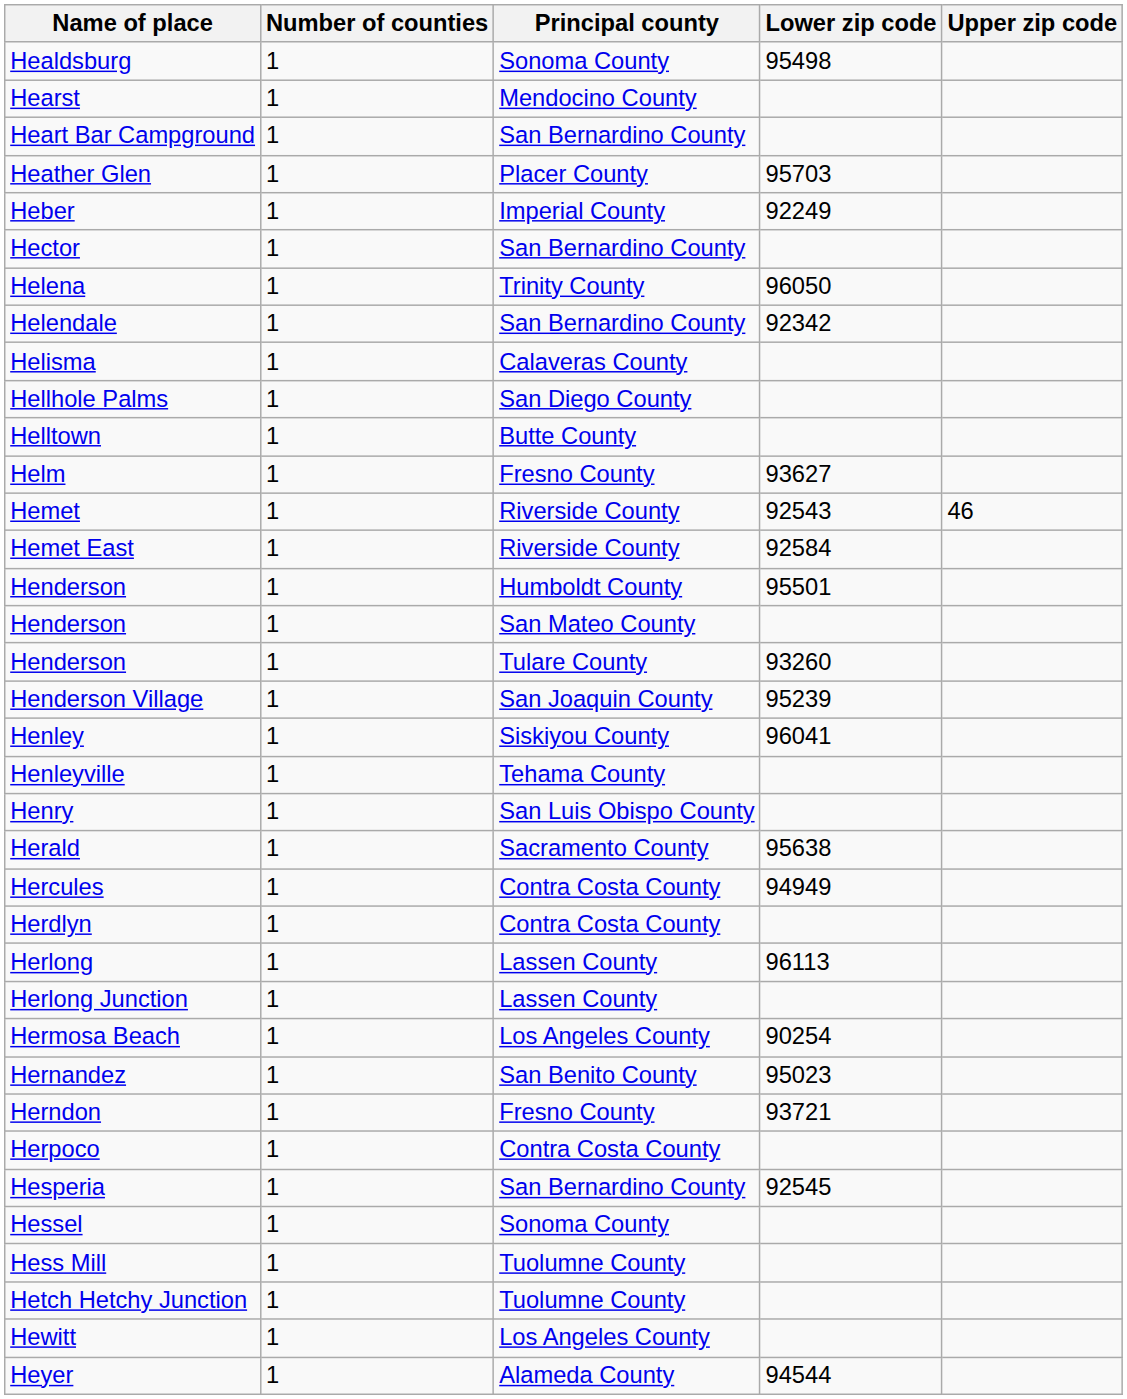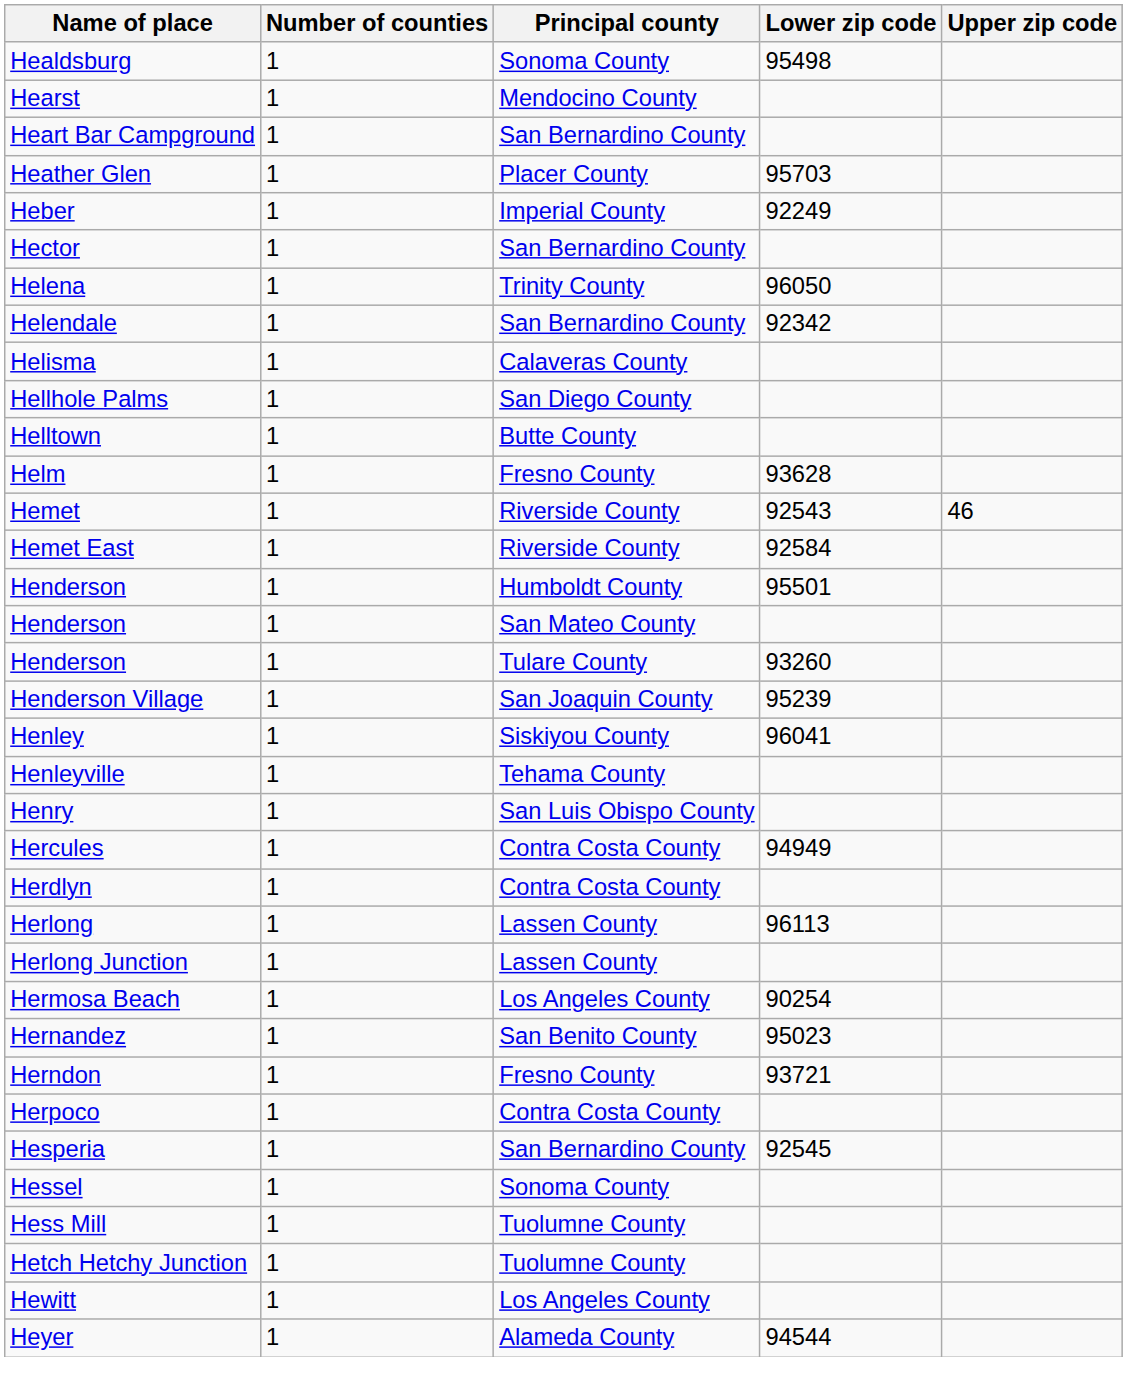 <table class="wikitable">
 <tr>
 <th>Name of place</th>
 <th>Number of counties</th>
 <th>Principal county</th>
 <th>Lower zip code</th>
 <th>Upper zip code</th>
 </tr>
 <tr --->
 <td><a href='#'>Healdsburg</a></td>
 <td>1</td>
 <td><a href='#'>Sonoma County</a></td>
 <td>95498</td>
 <td> </td>
 </tr>
 <tr --->
 <td><a href='#'>Hearst</a></td>
 <td>1</td>
 <td><a href='#'>Mendocino County</a></td>
 <td> </td>
 <td> </td>
 </tr>
 <tr --->
 <td><a href='#'>Heart Bar Campground</a></td>
 <td>1</td>
 <td><a href='#'>San Bernardino County</a></td>
 <td> </td>
 <td> </td>
 </tr>
 <tr --->
 <td><a href='#'>Heather Glen</a></td>
 <td>1</td>
 <td><a href='#'>Placer County</a></td>
 <td>95703</td>
 <td> </td>
 </tr>
 <tr --->
 <td><a href='#'>Heber</a></td>
 <td>1</td>
 <td><a href='#'>Imperial County</a></td>
 <td>92249</td>
 <td> </td>
 </tr>
 <tr --->
 <td><a href='#'>Hector</a></td>
 <td>1</td>
 <td><a href='#'>San Bernardino County</a></td>
 <td> </td>
 <td> </td>
 </tr>
 <tr --->
 <td><a href='#'>Helena</a></td>
 <td>1</td>
 <td><a href='#'>Trinity County</a></td>
 <td>96050</td>
 <td> </td>
 </tr>
 <tr --->
 <td><a href='#'>Helendale</a></td>
 <td>1</td>
 <td><a href='#'>San Bernardino County</a></td>
 <td>92342</td>
 <td> </td>
 </tr>
 <tr --->
 <td><a href='#'>Helisma</a></td>
 <td>1</td>
 <td><a href='#'>Calaveras County</a></td>
 <td> </td>
 <td> </td>
 </tr>
 <tr --->
 <td><a href='#'>Hellhole Palms</a></td>
 <td>1</td>
 <td><a href='#'>San Diego County</a></td>
 <td> </td>
 <td> </td>
 </tr>
 <tr --->
 <td><a href='#'>Helltown</a></td>
 <td>1</td>
 <td><a href='#'>Butte County</a></td>
 <td> </td>
 <td> </td>
 </tr>
 <tr --->
 <td><a href='#'>Helm</a></td>
 <td>1</td>
 <td><a href='#'>Fresno County</a></td>
-<td>93627</td>
+<td>93628</td>
 <td> </td>
 </tr>
 <tr --->
 <td><a href='#'>Hemet</a></td>
 <td>1</td>
 <td><a href='#'>Riverside County</a></td>
 <td>92543</td>
 <td>46</td>
 </tr>
 <tr --->
 <td><a href='#'>Hemet East</a></td>
 <td>1</td>
 <td><a href='#'>Riverside County</a></td>
 <td>92584</td>
 <td> </td>
 </tr>
 <tr --->
 <td><a href='#'>Henderson</a></td>
 <td>1</td>
 <td><a href='#'>Humboldt County</a></td>
 <td>95501</td>
 <td> </td>
 </tr>
 <tr --->
 <td><a href='#'>Henderson</a></td>
 <td>1</td>
 <td><a href='#'>San Mateo County</a></td>
 <td> </td>
 <td> </td>
 </tr>
 <tr --->
 <td><a href='#'>Henderson</a></td>
 <td>1</td>
 <td><a href='#'>Tulare County</a></td>
 <td>93260</td>
 <td> </td>
 </tr>
 <tr --->
 <td><a href='#'>Henderson Village</a></td>
 <td>1</td>
 <td><a href='#'>San Joaquin County</a></td>
 <td>95239</td>
 <td> </td>
 </tr>
 <tr --->
 <td><a href='#'>Henley</a></td>
 <td>1</td>
 <td><a href='#'>Siskiyou County</a></td>
 <td>96041</td>
 <td> </td>
 </tr>
 <tr --->
 <td><a href='#'>Henleyville</a></td>
 <td>1</td>
 <td><a href='#'>Tehama County</a></td>
 <td> </td>
 <td> </td>
 </tr>
 <tr --->
 <td><a href='#'>Henry</a></td>
 <td>1</td>
 <td><a href='#'>San Luis Obispo County</a></td>
 <td> </td>
-<td> </td>
-</tr>
-<tr --->
-<td><a href='#'>Herald</a></td>
-<td>1</td>
-<td><a href='#'>Sacramento County</a></td>
-<td>95638</td>
 <td> </td>
 </tr>
 <tr --->
 <td><a href='#'>Hercules</a></td>
 <td>1</td>
 <td><a href='#'>Contra Costa County</a></td>
 <td>94949</td>
 <td> </td>
 </tr>
 <tr --->
 <td><a href='#'>Herdlyn</a></td>
 <td>1</td>
 <td><a href='#'>Contra Costa County</a></td>
 <td> </td>
 <td> </td>
 </tr>
 <tr --->
 <td><a href='#'>Herlong</a></td>
 <td>1</td>
 <td><a href='#'>Lassen County</a></td>
 <td>96113</td>
 <td> </td>
 </tr>
 <tr --->
 <td><a href='#'>Herlong Junction</a></td>
 <td>1</td>
 <td><a href='#'>Lassen County</a></td>
 <td> </td>
 <td> </td>
 </tr>
 <tr --->
 <td><a href='#'>Hermosa Beach</a></td>
 <td>1</td>
 <td><a href='#'>Los Angeles County</a></td>
 <td>90254</td>
 <td> </td>
 </tr>
 <tr --->
 <td><a href='#'>Hernandez</a></td>
 <td>1</td>
 <td><a href='#'>San Benito County</a></td>
 <td>95023</td>
 <td> </td>
 </tr>
 <tr --->
 <td><a href='#'>Herndon</a></td>
 <td>1</td>
 <td><a href='#'>Fresno County</a></td>
 <td>93721</td>
 <td> </td>
 </tr>
 <tr --->
 <td><a href='#'>Herpoco</a></td>
 <td>1</td>
 <td><a href='#'>Contra Costa County</a></td>
 <td> </td>
 <td> </td>
 </tr>
 <tr --->
 <td><a href='#'>Hesperia</a></td>
 <td>1</td>
 <td><a href='#'>San Bernardino County</a></td>
 <td>92545</td>
 <td> </td>
 </tr>
 <tr --->
 <td><a href='#'>Hessel</a></td>
 <td>1</td>
 <td><a href='#'>Sonoma County</a></td>
 <td> </td>
 <td> </td>
 </tr>
 <tr --->
 <td><a href='#'>Hess Mill</a></td>
 <td>1</td>
 <td><a href='#'>Tuolumne County</a></td>
 <td> </td>
 <td> </td>
 </tr>
 <tr --->
 <td><a href='#'>Hetch Hetchy Junction</a></td>
 <td>1</td>
 <td><a href='#'>Tuolumne County</a></td>
 <td> </td>
 <td> </td>
 </tr>
 <tr --->
 <td><a href='#'>Hewitt</a></td>
 <td>1</td>
 <td><a href='#'>Los Angeles County</a></td>
 <td> </td>
 <td> </td>
 </tr>
 <tr --->
 <td><a href='#'>Heyer</a></td>
 <td>1</td>
 <td><a href='#'>Alameda County</a></td>
 <td>94544</td>
 <td> </td>
 </tr>
 <tr --->
 </tr>
 </table>
